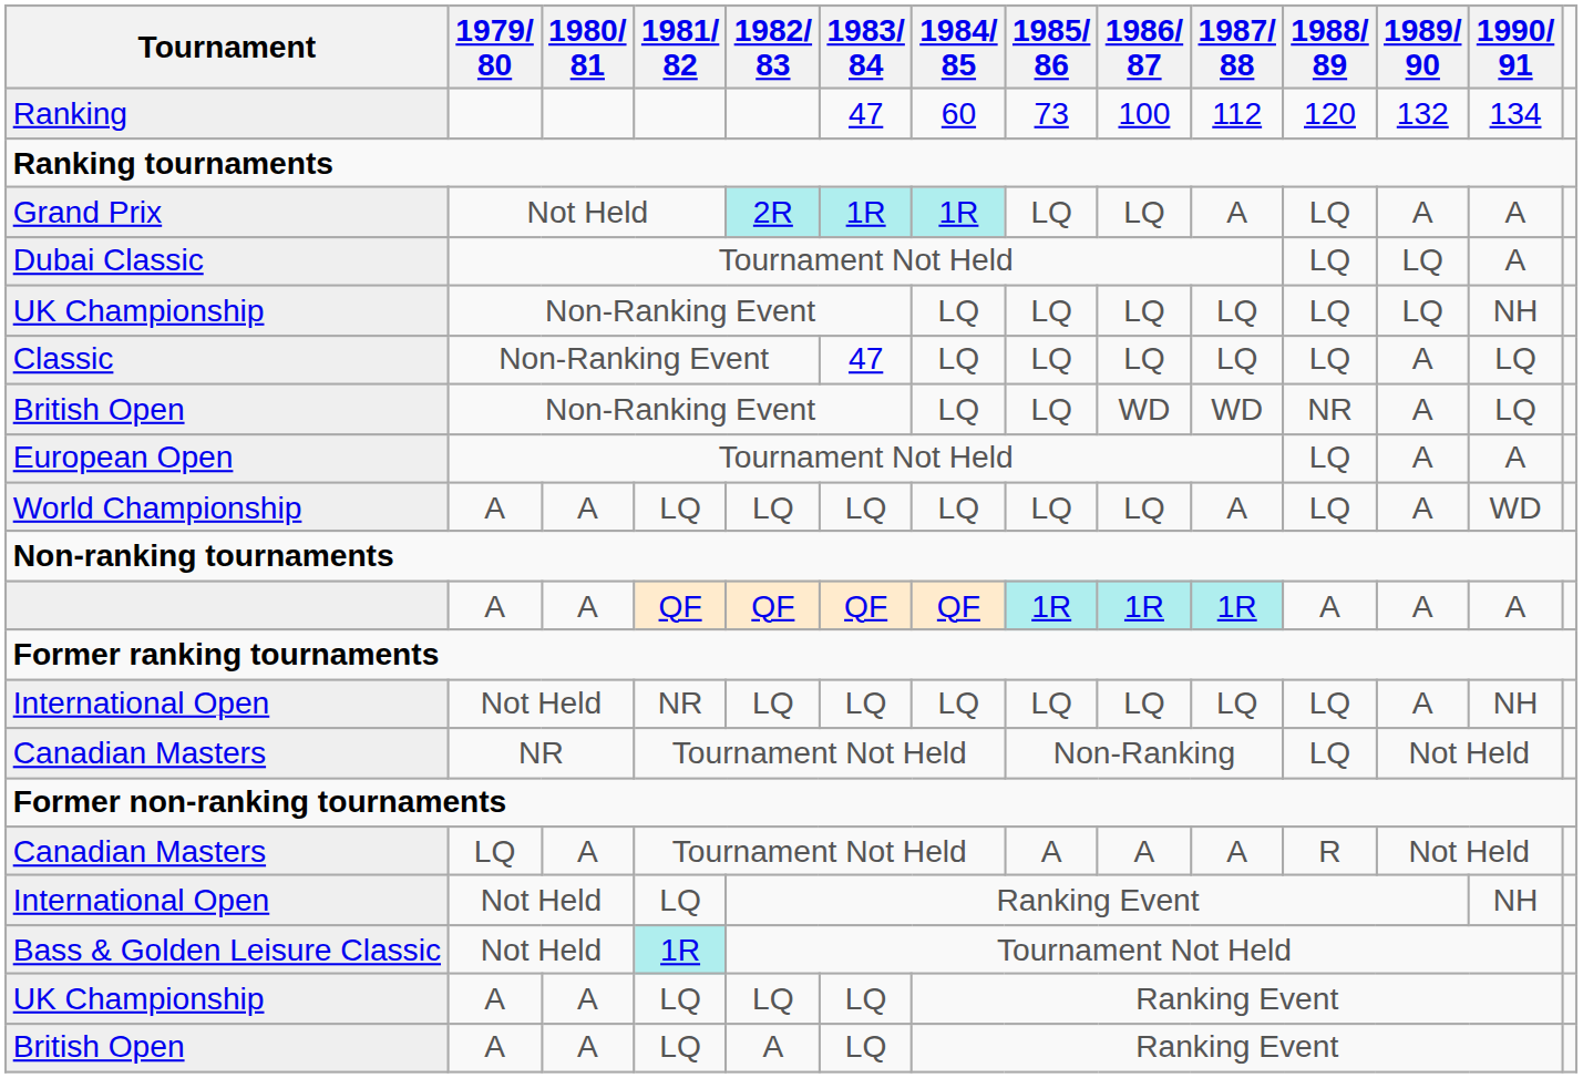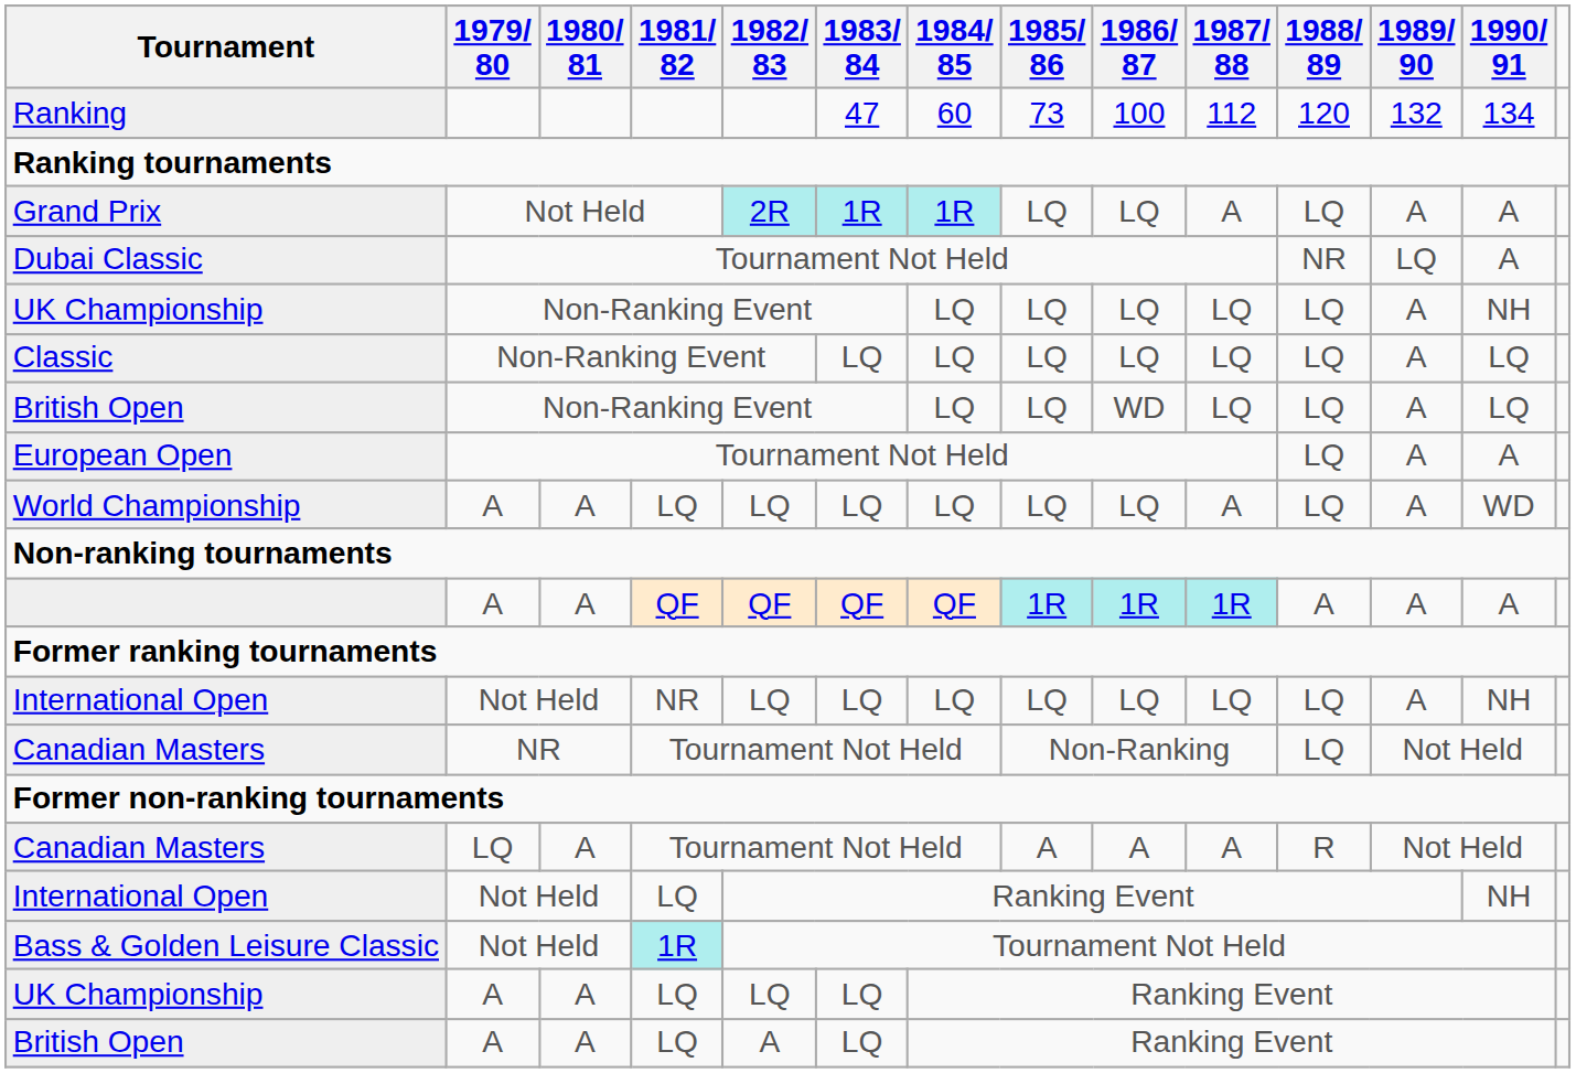 <table class="wikitable"  style="font-size:85%;">
 <tr>
 <th>Tournament</th>
 <th><a href='#'>1979/<br>80</a></th>
 <th><a href='#'>1980/<br>81</a></th>
 <th><a href='#'>1981/<br>82</a></th>
 <th><a href='#'>1982/<br>83</a></th>
 <th><a href='#'>1983/<br>84</a></th>
 <th><a href='#'>1984/<br>85</a></th>
 <th><a href='#'>1985/<br>86</a></th>
 <th><a href='#'>1986/<br>87</a></th>
 <th><a href='#'>1987/<br>88</a></th>
 <th><a href='#'>1988/<br>89</a></th>
 <th><a href='#'>1989/<br>90</a></th>
 <th><a href='#'>1990/<br>91</a></th>
 <td align="center"></td>
 </tr>
 <tr>
 <td style="background:#EFEFEF;"><a href='#'>Ranking</a></td>
 <td align="center"></td>
 <td align="center"></td>
 <td align="center"></td>
 <td align="center"></td>
 <td align="center"><a href='#'>47</a></td>
 <td align="center"><a href='#'>60</a></td>
 <td align="center"><a href='#'>73</a></td>
 <td align="center"><a href='#'>100</a></td>
 <td align="center"><a href='#'>112</a></td>
 <td align="center"><a href='#'>120</a></td>
 <td align="center"><a href='#'>132</a></td>
 <td align="center"><a href='#'>134</a></td>
 <td align="center"></td>
 </tr>
 <tr>
 <td colspan="50"><strong>Ranking tournaments</strong></td>
 </tr>
 <tr>
 <td style="background:#EFEFEF;"><a href='#'>Grand Prix</a></td>
 <td style="text-align:center; color:#555555;" colspan="3">Not Held</td>
 <td style="text-align:center; background:#afeeee;"><a href='#'>2R</a></td>
 <td style="text-align:center; background:#afeeee;"><a href='#'>1R</a></td>
 <td style="text-align:center; background:#afeeee;"><a href='#'>1R</a></td>
 <td style="text-align:center; color:#555555;">LQ</td>
 <td style="text-align:center; color:#555555;">LQ</td>
 <td style="text-align:center; color:#555555;">A</td>
 <td style="text-align:center; color:#555555;">LQ</td>
 <td style="text-align:center; color:#555555;">A</td>
 <td style="text-align:center; color:#555555;">A</td>
 <td align="center"></td>
 </tr>
 <tr>
 <td style="background:#EFEFEF;"><a href='#'>Dubai Classic</a></td>
 <td style="text-align:center; color:#555555;" colspan="9">Tournament Not Held</td>
-<td style="text-align:center; color:#555555;">LQ</td>
+<td style="text-align:center; color:#555555;">NR</td>
 <td style="text-align:center; color:#555555;">LQ</td>
 <td style="text-align:center; color:#555555;">A</td>
 <td align="center"></td>
 </tr>
 <tr>
 <td style="background:#EFEFEF;"><a href='#'>UK Championship</a></td>
 <td style="text-align:center; color:#555555;" colspan="5">Non-Ranking Event</td>
 <td style="text-align:center; color:#555555;">LQ</td>
 <td style="text-align:center; color:#555555;">LQ</td>
 <td style="text-align:center; color:#555555;">LQ</td>
 <td style="text-align:center; color:#555555;">LQ</td>
 <td style="text-align:center; color:#555555;">LQ</td>
-<td style="text-align:center; color:#555555;">LQ</td>
+<td style="text-align:center; color:#555555;">A</td>
 <td style="text-align:center; color:#555555;">NH</td>
 <td align="center"></td>
 </tr>
 <tr>
 <td style="background:#EFEFEF;"><a href='#'>Classic</a></td>
 <td style="text-align:center; color:#555555;" colspan="4">Non-Ranking Event</td>
-<td align="center"><a href='#'>47</a></td>
+<td style="text-align:center; color:#555555;">LQ</td>
 <td style="text-align:center; color:#555555;">LQ</td>
 <td style="text-align:center; color:#555555;">LQ</td>
 <td style="text-align:center; color:#555555;">LQ</td>
 <td style="text-align:center; color:#555555;">LQ</td>
 <td style="text-align:center; color:#555555;">LQ</td>
 <td style="text-align:center; color:#555555;">A</td>
 <td style="text-align:center; color:#555555;">LQ</td>
 <td align="center"></td>
 </tr>
 <tr>
 <td style="background:#EFEFEF;"><a href='#'>British Open</a></td>
 <td style="text-align:center; color:#555555;" colspan="5">Non-Ranking Event</td>
 <td style="text-align:center; color:#555555;">LQ</td>
 <td style="text-align:center; color:#555555;">LQ</td>
 <td style="text-align:center; color:#555555;">WD</td>
-<td style="text-align:center; color:#555555;">WD</td>
-<td style="text-align:center; color:#555555;">NR</td>
+<td style="text-align:center; color:#555555;">LQ</td>
+<td style="text-align:center; color:#555555;">LQ</td>
 <td style="text-align:center; color:#555555;">A</td>
 <td style="text-align:center; color:#555555;">LQ</td>
 <td align="center"></td>
 </tr>
 <tr>
 <td style="background:#EFEFEF;"><a href='#'>European Open</a></td>
 <td style="text-align:center; color:#555555;" colspan="9">Tournament Not Held</td>
 <td style="text-align:center; color:#555555;">LQ</td>
 <td style="text-align:center; color:#555555;">A</td>
 <td style="text-align:center; color:#555555;">A</td>
 <td align="center"></td>
 </tr>
 <tr>
 <td style="background:#EFEFEF;"><a href='#'>World Championship</a></td>
 <td style="text-align:center; color:#555555;">A</td>
 <td style="text-align:center; color:#555555;">A</td>
 <td style="text-align:center; color:#555555;">LQ</td>
 <td style="text-align:center; color:#555555;">LQ</td>
 <td style="text-align:center; color:#555555;">LQ</td>
 <td style="text-align:center; color:#555555;">LQ</td>
 <td style="text-align:center; color:#555555;">LQ</td>
 <td style="text-align:center; color:#555555;">LQ</td>
 <td style="text-align:center; color:#555555;">A</td>
 <td style="text-align:center; color:#555555;">LQ</td>
 <td style="text-align:center; color:#555555;">A</td>
 <td style="text-align:center; color:#555555;">WD</td>
 <td align="center"></td>
 </tr>
 <tr>
 <td colspan="50"><strong>Non-ranking tournaments</strong></td>
 </tr>
 <tr>
 <td style="background:#EFEFEF;"></td>
 <td style="text-align:center; color:#555555;">A</td>
 <td style="text-align:center; color:#555555;">A</td>
 <td style="text-align:center; background:#ffebcd;"><a href='#'>QF</a></td>
 <td style="text-align:center; background:#ffebcd;"><a href='#'>QF</a></td>
 <td style="text-align:center; background:#ffebcd;"><a href='#'>QF</a></td>
 <td style="text-align:center; background:#ffebcd;"><a href='#'>QF</a></td>
 <td style="text-align:center; background:#afeeee;"><a href='#'>1R</a></td>
 <td style="text-align:center; background:#afeeee;"><a href='#'>1R</a></td>
 <td style="text-align:center; background:#afeeee;"><a href='#'>1R</a></td>
 <td style="text-align:center; color:#555555;">A</td>
 <td style="text-align:center; color:#555555;">A</td>
 <td style="text-align:center; color:#555555;">A</td>
 <td align="center"></td>
 </tr>
 <tr>
 <td colspan="50"><strong>Former ranking tournaments</strong></td>
 </tr>
 <tr>
 <td style="background:#EFEFEF;"><a href='#'>International Open</a></td>
 <td style="text-align:center; color:#555555;" colspan="2">Not Held</td>
 <td style="text-align:center; color:#555555;">NR</td>
 <td style="text-align:center; color:#555555;">LQ</td>
 <td style="text-align:center; color:#555555;">LQ</td>
 <td style="text-align:center; color:#555555;">LQ</td>
 <td style="text-align:center; color:#555555;">LQ</td>
 <td style="text-align:center; color:#555555;">LQ</td>
 <td style="text-align:center; color:#555555;">LQ</td>
 <td style="text-align:center; color:#555555;">LQ</td>
 <td style="text-align:center; color:#555555;">A</td>
 <td style="text-align:center; color:#555555;">NH</td>
 <td align="center"></td>
 </tr>
 <tr>
 <td style="background:#EFEFEF;"><a href='#'>Canadian Masters</a></td>
 <td style="text-align:center; color:#555555;" colspan="2">NR</td>
 <td style="text-align:center; color:#555555;" colspan="4">Tournament Not Held</td>
 <td style="text-align:center; color:#555555;" colspan="3">Non-Ranking</td>
 <td style="text-align:center; color:#555555;">LQ</td>
 <td style="text-align:center; color:#555555;" colspan="2">Not Held</td>
 <td align="center"></td>
 </tr>
 <tr>
 <td colspan="50"><strong>Former non-ranking tournaments</strong></td>
 </tr>
 <tr>
 <td style="background:#EFEFEF;"><a href='#'>Canadian Masters</a></td>
 <td style="text-align:center; color:#555555;">LQ</td>
 <td style="text-align:center; color:#555555;">A</td>
 <td style="text-align:center; color:#555555;" colspan="4">Tournament Not Held</td>
 <td style="text-align:center; color:#555555;">A</td>
 <td style="text-align:center; color:#555555;">A</td>
 <td style="text-align:center; color:#555555;">A</td>
 <td style="text-align:center; color:#555555;">R</td>
 <td style="text-align:center; color:#555555;" colspan="2">Not Held</td>
 <td align="center"></td>
 </tr>
 <tr>
 <td style="background:#EFEFEF;"><a href='#'>International Open</a></td>
 <td style="text-align:center; color:#555555;" colspan="2">Not Held</td>
 <td style="text-align:center; color:#555555;">LQ</td>
 <td style="text-align:center; color:#555555;" colspan="8">Ranking Event</td>
 <td style="text-align:center; color:#555555;">NH</td>
 <td align="center"></td>
 </tr>
 <tr>
 <td style="background:#EFEFEF;"><a href='#'>Bass & Golden Leisure Classic</a></td>
 <td style="text-align:center; color:#555555;" colspan="2">Not Held</td>
 <td style="text-align:center; background:#afeeee;"><a href='#'>1R</a></td>
 <td style="text-align:center; color:#555555;" colspan="9">Tournament Not Held</td>
 <td align="center"></td>
 </tr>
 <tr>
 <td style="background:#EFEFEF;"><a href='#'>UK Championship</a></td>
 <td style="text-align:center; color:#555555;">A</td>
 <td style="text-align:center; color:#555555;">A</td>
 <td style="text-align:center; color:#555555;">LQ</td>
 <td style="text-align:center; color:#555555;">LQ</td>
 <td style="text-align:center; color:#555555;">LQ</td>
 <td style="text-align:center; color:#555555;" colspan="7">Ranking Event</td>
 <td align="center"></td>
 </tr>
 <tr>
 <td style="background:#EFEFEF;"><a href='#'>British Open</a></td>
 <td style="text-align:center; color:#555555;">A</td>
 <td style="text-align:center; color:#555555;">A</td>
 <td style="text-align:center; color:#555555;">LQ</td>
 <td style="text-align:center; color:#555555;">A</td>
 <td style="text-align:center; color:#555555;">LQ</td>
 <td style="text-align:center; color:#555555;" colspan="7">Ranking Event</td>
 <td align="center"></td>
 </tr>
 </table>
